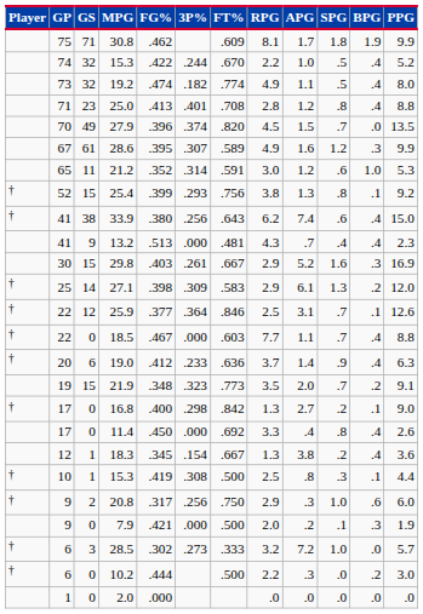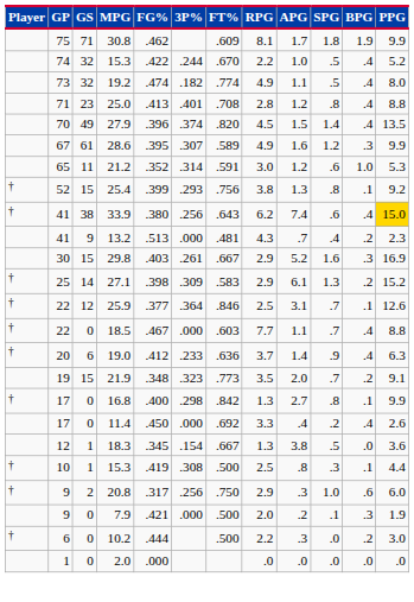 <table class="wikitable sortable" style="text-align:right;">
 <tr>
 <th style="background:#003DA5; color:#FFFFFF; border-top:#D50032 3px solid; border-bottom:#D50032 3px solid;">Player</th>
 <th style="background:#003DA5; color:#FFFFFF; border-top:#D50032 3px solid; border-bottom:#D50032 3px solid;">GP</th>
 <th style="background:#003DA5; color:#FFFFFF; border-top:#D50032 3px solid; border-bottom:#D50032 3px solid;">GS</th>
 <th style="background:#003DA5; color:#FFFFFF; border-top:#D50032 3px solid; border-bottom:#D50032 3px solid;">MPG</th>
 <th style="background:#003DA5; color:#FFFFFF; border-top:#D50032 3px solid; border-bottom:#D50032 3px solid;">FG%</th>
 <th style="background:#003DA5; color:#FFFFFF; border-top:#D50032 3px solid; border-bottom:#D50032 3px solid;">3P%</th>
 <th style="background:#003DA5; color:#FFFFFF; border-top:#D50032 3px solid; border-bottom:#D50032 3px solid;">FT%</th>
 <th style="background:#003DA5; color:#FFFFFF; border-top:#D50032 3px solid; border-bottom:#D50032 3px solid;">RPG</th>
 <th style="background:#003DA5; color:#FFFFFF; border-top:#D50032 3px solid; border-bottom:#D50032 3px solid;">APG</th>
 <th style="background:#003DA5; color:#FFFFFF; border-top:#D50032 3px solid; border-bottom:#D50032 3px solid;">SPG</th>
 <th style="background:#003DA5; color:#FFFFFF; border-top:#D50032 3px solid; border-bottom:#D50032 3px solid;">BPG</th>
 <th style="background:#003DA5; color:#FFFFFF; border-top:#D50032 3px solid; border-bottom:#D50032 3px solid;">PPG</th>
 </tr>
 <tr>
 <td style="text-align:left;"></td>
 <td>75</td>
 <td>71</td>
 <td>30.8</td>
 <td>.462</td>
 <td></td>
 <td>.609</td>
 <td>8.1</td>
 <td>1.7</td>
 <td>1.8</td>
 <td>1.9</td>
 <td>9.9</td>
 </tr>
 <tr>
 <td style="text-align:left;"></td>
 <td>74</td>
 <td>32</td>
 <td>15.3</td>
 <td>.422</td>
 <td>.244</td>
 <td>.670</td>
 <td>2.2</td>
 <td>1.0</td>
 <td>.5</td>
 <td>.4</td>
 <td>5.2</td>
 </tr>
 <tr>
 <td style="text-align:left;"></td>
 <td>73</td>
 <td>32</td>
 <td>19.2</td>
 <td>.474</td>
 <td>.182</td>
 <td>.774</td>
 <td>4.9</td>
 <td>1.1</td>
 <td>.5</td>
 <td>.4</td>
 <td>8.0</td>
 </tr>
 <tr>
 <td style="text-align:left;"></td>
 <td>71</td>
 <td>23</td>
 <td>25.0</td>
 <td>.413</td>
 <td>.401</td>
 <td>.708</td>
 <td>2.8</td>
 <td>1.2</td>
 <td>.8</td>
 <td>.4</td>
 <td>8.8</td>
 </tr>
 <tr>
 <td style="text-align:left;"></td>
 <td>70</td>
 <td>49</td>
 <td>27.9</td>
 <td>.396</td>
 <td>.374</td>
 <td>.820</td>
 <td>4.5</td>
 <td>1.5</td>
-<td>.7</td>
-<td>.0</td>
+<td>1.4</td>
+<td>.4</td>
 <td>13.5</td>
 </tr>
 <tr>
 <td style="text-align:left;"></td>
 <td>67</td>
 <td>61</td>
 <td>28.6</td>
 <td>.395</td>
 <td>.307</td>
 <td>.589</td>
 <td>4.9</td>
 <td>1.6</td>
 <td>1.2</td>
 <td>.3</td>
 <td>9.9</td>
 </tr>
 <tr>
 <td style="text-align:left;"></td>
 <td>65</td>
 <td>11</td>
 <td>21.2</td>
 <td>.352</td>
 <td>.314</td>
 <td>.591</td>
 <td>3.0</td>
 <td>1.2</td>
 <td>.6</td>
 <td>1.0</td>
 <td>5.3</td>
 </tr>
 <tr>
 <td style="text-align:left;"><sup>†</sup></td>
 <td>52</td>
 <td>15</td>
 <td>25.4</td>
 <td>.399</td>
 <td>.293</td>
 <td>.756</td>
 <td>3.8</td>
 <td>1.3</td>
 <td>.8</td>
 <td>.1</td>
 <td>9.2</td>
 </tr>
 <tr>
 <td style="text-align:left;"><sup>†</sup></td>
 <td>41</td>
 <td>38</td>
 <td>33.9</td>
 <td>.380</td>
 <td>.256</td>
 <td>.643</td>
 <td>6.2</td>
 <td>7.4</td>
 <td>.6</td>
 <td>.4</td>
-<td>15.0</td>
+<td style="background: gold;">15.0</td>
 </tr>
 <tr>
 <td style="text-align:left;"></td>
 <td>41</td>
 <td>9</td>
 <td>13.2</td>
 <td>.513</td>
 <td>.000</td>
 <td>.481</td>
 <td>4.3</td>
 <td>.7</td>
 <td>.4</td>
-<td>.4</td>
+<td>.2</td>
 <td>2.3</td>
 </tr>
 <tr>
 <td style="text-align:left;"></td>
 <td>30</td>
 <td>15</td>
 <td>29.8</td>
 <td>.403</td>
 <td>.261</td>
 <td>.667</td>
 <td>2.9</td>
 <td>5.2</td>
 <td>1.6</td>
 <td>.3</td>
 <td>16.9</td>
 </tr>
 <tr>
 <td style="text-align:left;"><sup>†</sup></td>
 <td>25</td>
 <td>14</td>
 <td>27.1</td>
 <td>.398</td>
 <td>.309</td>
 <td>.583</td>
 <td>2.9</td>
 <td>6.1</td>
 <td>1.3</td>
 <td>.2</td>
-<td>12.0</td>
+<td>15.2</td>
 </tr>
 <tr>
 <td style="text-align:left;"><sup>†</sup></td>
 <td>22</td>
 <td>12</td>
 <td>25.9</td>
 <td>.377</td>
 <td>.364</td>
 <td>.846</td>
 <td>2.5</td>
 <td>3.1</td>
 <td>.7</td>
 <td>.1</td>
 <td>12.6</td>
 </tr>
 <tr>
 <td style="text-align:left;"><sup>†</sup></td>
 <td>22</td>
 <td>0</td>
 <td>18.5</td>
 <td>.467</td>
 <td>.000</td>
 <td>.603</td>
 <td>7.7</td>
 <td>1.1</td>
 <td>.7</td>
 <td>.4</td>
 <td>8.8</td>
 </tr>
 <tr>
 <td style="text-align:left;"><sup>†</sup></td>
 <td>20</td>
 <td>6</td>
 <td>19.0</td>
 <td>.412</td>
 <td>.233</td>
 <td>.636</td>
 <td>3.7</td>
 <td>1.4</td>
 <td>.9</td>
 <td>.4</td>
 <td>6.3</td>
 </tr>
 <tr>
 <td style="text-align:left;"></td>
 <td>19</td>
 <td>15</td>
 <td>21.9</td>
 <td>.348</td>
 <td>.323</td>
 <td>.773</td>
 <td>3.5</td>
 <td>2.0</td>
 <td>.7</td>
 <td>.2</td>
 <td>9.1</td>
 </tr>
 <tr>
 <td style="text-align:left;"><sup>†</sup></td>
 <td>17</td>
 <td>0</td>
 <td>16.8</td>
 <td>.400</td>
 <td>.298</td>
 <td>.842</td>
 <td>1.3</td>
 <td>2.7</td>
-<td>.2</td>
+<td>.8</td>
 <td>.1</td>
-<td>9.0</td>
+<td>9.9</td>
 </tr>
 <tr>
 <td style="text-align:left;"></td>
 <td>17</td>
 <td>0</td>
 <td>11.4</td>
 <td>.450</td>
 <td>.000</td>
 <td>.692</td>
 <td>3.3</td>
 <td>.4</td>
-<td>.8</td>
+<td>.2</td>
 <td>.4</td>
 <td>2.6</td>
 </tr>
 <tr>
 <td style="text-align:left;"></td>
 <td>12</td>
 <td>1</td>
 <td>18.3</td>
 <td>.345</td>
 <td>.154</td>
 <td>.667</td>
 <td>1.3</td>
 <td>3.8</td>
-<td>.2</td>
-<td>.4</td>
+<td>.5</td>
+<td>.0</td>
 <td>3.6</td>
 </tr>
 <tr>
 <td style="text-align:left;"><sup>†</sup></td>
 <td>10</td>
 <td>1</td>
 <td>15.3</td>
 <td>.419</td>
 <td>.308</td>
 <td>.500</td>
 <td>2.5</td>
 <td>.8</td>
 <td>.3</td>
 <td>.1</td>
 <td>4.4</td>
 </tr>
 <tr>
 <td style="text-align:left;"><sup>†</sup></td>
 <td>9</td>
 <td>2</td>
 <td>20.8</td>
 <td>.317</td>
 <td>.256</td>
 <td>.750</td>
 <td>2.9</td>
 <td>.3</td>
 <td>1.0</td>
 <td>.6</td>
 <td>6.0</td>
 </tr>
 <tr>
 <td style="text-align:left;"></td>
 <td>9</td>
 <td>0</td>
 <td>7.9</td>
 <td>.421</td>
 <td>.000</td>
 <td>.500</td>
 <td>2.0</td>
 <td>.2</td>
 <td>.1</td>
 <td>.3</td>
 <td>1.9</td>
 </tr>
 <tr>
 <td style="text-align:left;"><sup>†</sup></td>
 <td>6</td>
-<td>3</td>
-<td>28.5</td>
-<td>.302</td>
-<td>.273</td>
-<td>.333</td>
-<td>3.2</td>
-<td>7.2</td>
-<td>1.0</td>
-<td>.0</td>
-<td>5.7</td>
-</tr>
-<tr>
-<td style="text-align:left;"><sup>†</sup></td>
-<td>6</td>
 <td>0</td>
 <td>10.2</td>
 <td>.444</td>
 <td></td>
 <td>.500</td>
 <td>2.2</td>
 <td>.3</td>
 <td>.0</td>
 <td>.2</td>
 <td>3.0</td>
 </tr>
 <tr>
 <td style="text-align:left;"></td>
 <td>1</td>
 <td>0</td>
 <td>2.0</td>
 <td>.000</td>
 <td></td>
 <td></td>
 <td>.0</td>
 <td>.0</td>
 <td>.0</td>
 <td>.0</td>
 <td>.0</td>
 </tr>
 </table>
